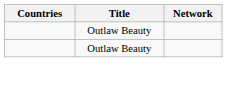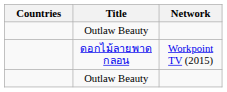 <table class="wikitable" style="text-align:center; font-size:95%; line-height:18px; width:50%;">
 <tr>
 <th width="15%">Countries</th>
 <th width="25%">Title</th>
 <th width="10%">Network</th>
 </tr>
 <tr>
 <td align="left"><strong></strong></td>
 <td>Outlaw Beauty</td>
 <td></td>
 </tr>
 <tr>
 <td align="left"><strong></strong></td>
+<td><a href='#'>ดอกไม้ลายพาดกลอน</a></td>
+<td><a href='#'>Workpoint TV</a> (2015)</td>
+</tr>
+<tr>
+<td align="left"><strong></strong></td>
 <td>Outlaw Beauty</td>
 <td></td>
 </tr>
 </table>
